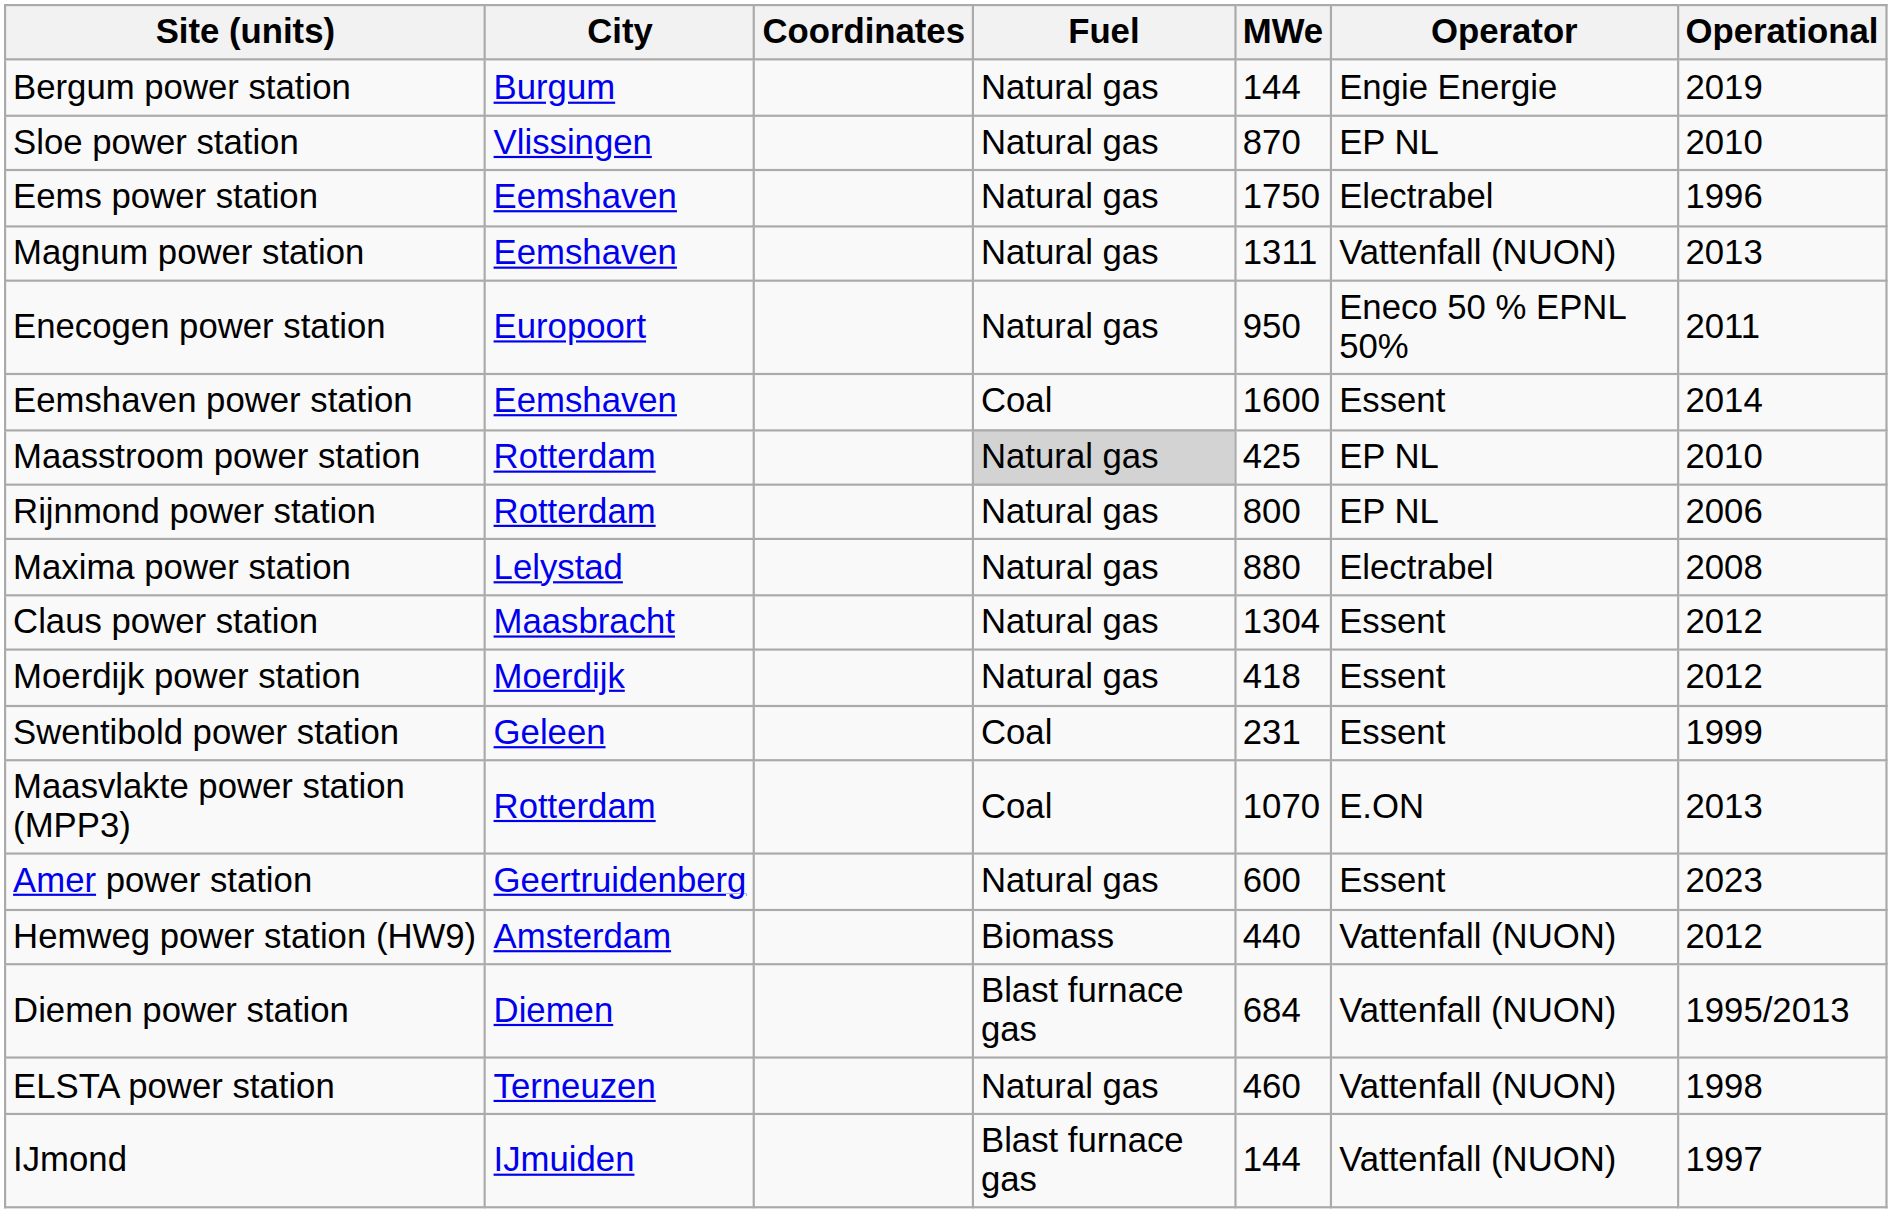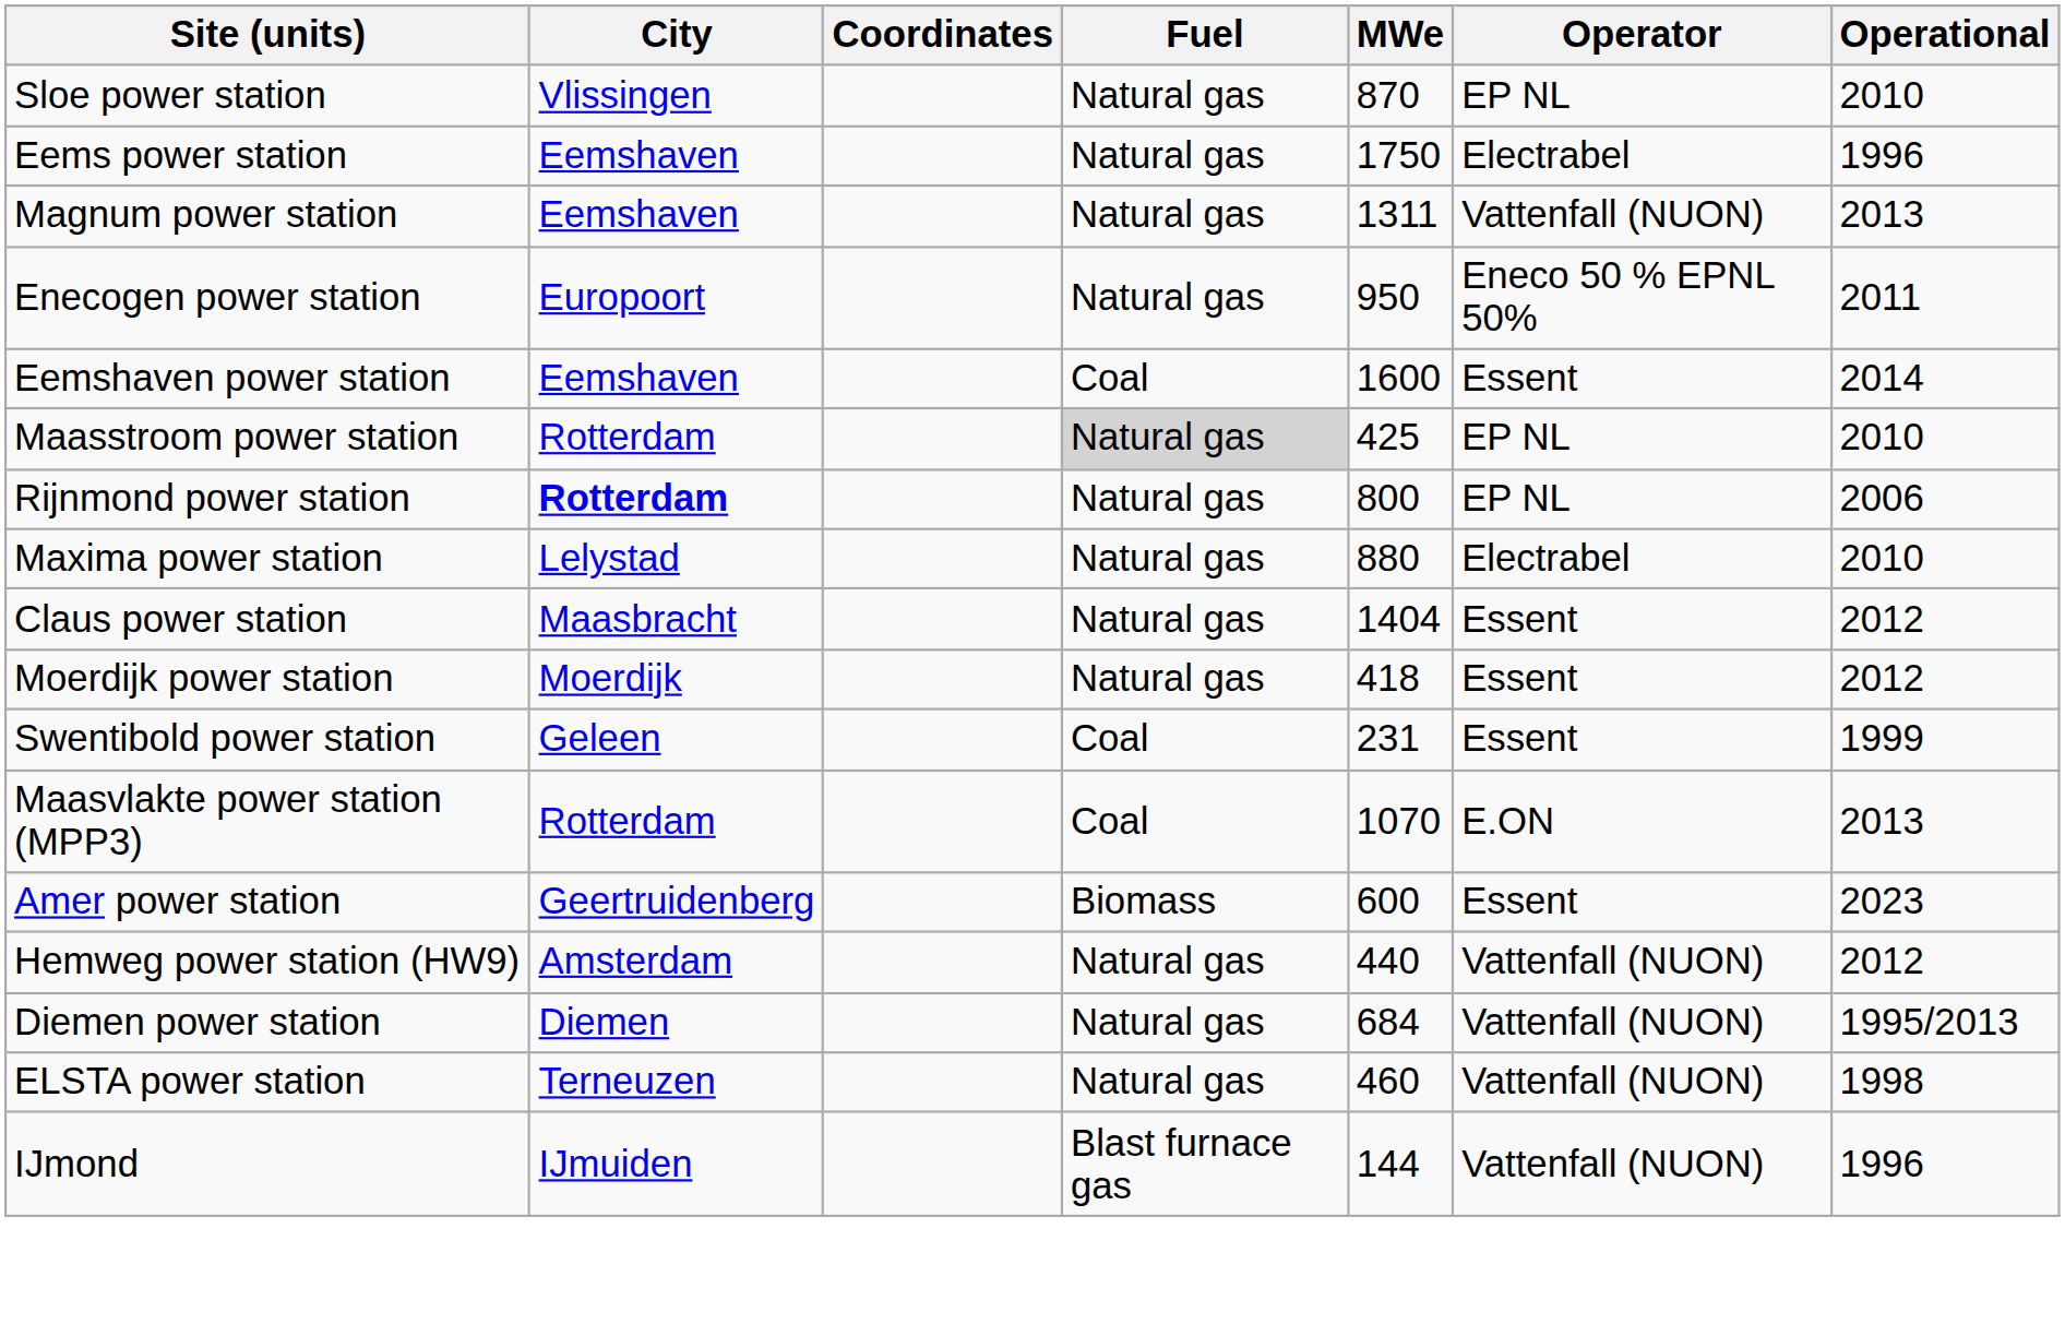 <table class="wikitable sortable">
 <tr>
 <th>Site (units)</th>
 <th>City</th>
 <th>Coordinates</th>
 <th>Fuel</th>
 <th>MWe</th>
 <th>Operator</th>
 <th>Operational</th>
-</tr>
-<tr>
-<td>Bergum power station</td>
-<td><a href='#'>Burgum</a></td>
-<td></td>
-<td>Natural gas</td>
-<td>144</td>
-<td>Engie Energie</td>
-<td>2019</td>
 </tr>
 <tr>
 <td>Sloe power station</td>
 <td><a href='#'>Vlissingen</a></td>
 <td></td>
 <td>Natural gas</td>
 <td>870</td>
 <td>EP NL</td>
 <td>2010</td>
 </tr>
 <tr>
 <td>Eems power station</td>
 <td><a href='#'>Eemshaven</a></td>
 <td></td>
 <td>Natural gas</td>
 <td>1750</td>
 <td>Electrabel</td>
 <td>1996</td>
 </tr>
 <tr>
 <td>Magnum power station</td>
 <td><a href='#'>Eemshaven</a></td>
 <td></td>
 <td>Natural gas</td>
 <td>1311</td>
 <td>Vattenfall (NUON)</td>
 <td>2013</td>
 </tr>
 <tr>
 <td>Enecogen power station</td>
 <td><a href='#'>Europoort</a></td>
 <td></td>
 <td>Natural gas</td>
 <td>950</td>
 <td>Eneco 50 % EPNL 50%</td>
 <td>2011</td>
 </tr>
 <tr>
 <td>Eemshaven power station</td>
 <td><a href='#'>Eemshaven</a></td>
 <td></td>
 <td>Coal</td>
 <td>1600</td>
 <td>Essent</td>
 <td>2014</td>
 </tr>
 <tr>
 <td>Maasstroom power station</td>
 <td><a href='#'>Rotterdam</a></td>
 <td></td>
 <td style="background: lightgrey;">Natural gas</td>
 <td>425</td>
 <td>EP NL</td>
 <td>2010</td>
 </tr>
 <tr>
 <td>Rijnmond power station</td>
-<td><a href='#'>Rotterdam</a></td>
+<td><strong><a href='#'>Rotterdam</a></strong></td>
 <td></td>
 <td>Natural gas</td>
 <td>800</td>
 <td>EP NL</td>
 <td>2006</td>
 </tr>
 <tr>
 <td>Maxima power station</td>
 <td><a href='#'>Lelystad</a></td>
 <td></td>
 <td>Natural gas</td>
 <td>880</td>
 <td>Electrabel</td>
-<td>2008</td>
+<td>2010</td>
 </tr>
 <tr>
 <td>Claus power station</td>
 <td><a href='#'>Maasbracht</a></td>
 <td></td>
 <td>Natural gas</td>
-<td>1304</td>
+<td>1404</td>
 <td>Essent</td>
 <td>2012</td>
 </tr>
 <tr>
 <td>Moerdijk power station</td>
 <td><a href='#'>Moerdijk</a></td>
 <td></td>
 <td>Natural gas</td>
 <td>418</td>
 <td>Essent</td>
 <td>2012</td>
 </tr>
 <tr>
 <td>Swentibold power station</td>
 <td><a href='#'>Geleen</a></td>
 <td></td>
 <td>Coal</td>
 <td>231</td>
 <td>Essent</td>
 <td>1999</td>
 </tr>
 <tr>
 <td>Maasvlakte power station (MPP3)</td>
 <td><a href='#'>Rotterdam</a></td>
 <td></td>
 <td>Coal</td>
 <td>1070</td>
 <td>E.ON</td>
 <td>2013</td>
 </tr>
 <tr>
 <td><a href='#'>Amer</a> power station</td>
 <td><a href='#'>Geertruidenberg</a></td>
 <td></td>
-<td>Natural gas</td>
+<td>Biomass</td>
 <td>600</td>
 <td>Essent</td>
 <td>2023</td>
 </tr>
 <tr>
 <td>Hemweg power station (HW9)</td>
 <td><a href='#'>Amsterdam</a></td>
 <td></td>
-<td>Biomass</td>
+<td>Natural gas</td>
 <td>440</td>
 <td>Vattenfall (NUON)</td>
 <td>2012</td>
 </tr>
 <tr>
 <td>Diemen power station</td>
 <td><a href='#'>Diemen</a></td>
 <td></td>
-<td>Blast furnace gas</td>
+<td>Natural gas</td>
 <td>684</td>
 <td>Vattenfall (NUON)</td>
 <td>1995/2013</td>
 </tr>
 <tr>
 <td>ELSTA power station</td>
 <td><a href='#'>Terneuzen</a></td>
 <td></td>
 <td>Natural gas</td>
 <td>460</td>
 <td>Vattenfall (NUON)</td>
 <td>1998</td>
 </tr>
 <tr>
 <td>IJmond</td>
 <td><a href='#'>IJmuiden</a></td>
 <td></td>
 <td>Blast furnace gas</td>
 <td>144</td>
 <td>Vattenfall (NUON)</td>
-<td>1997</td>
+<td>1996</td>
 </tr>
 </table>
